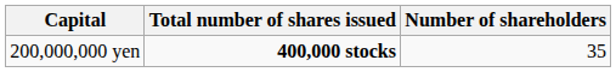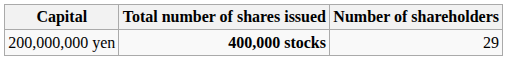 <table class="wikitable" style="text-align:right">
 <tr>
 <th>Capital</th>
 <th>Total number of shares issued</th>
 <th>Number of shareholders</th>
 </tr>
 <tr>
 <td>200,000,000 yen</td>
 <td><strong>400,000 stocks</strong></td>
-<td>35</td>
+<td>29</td>
 </tr>
 </table>
